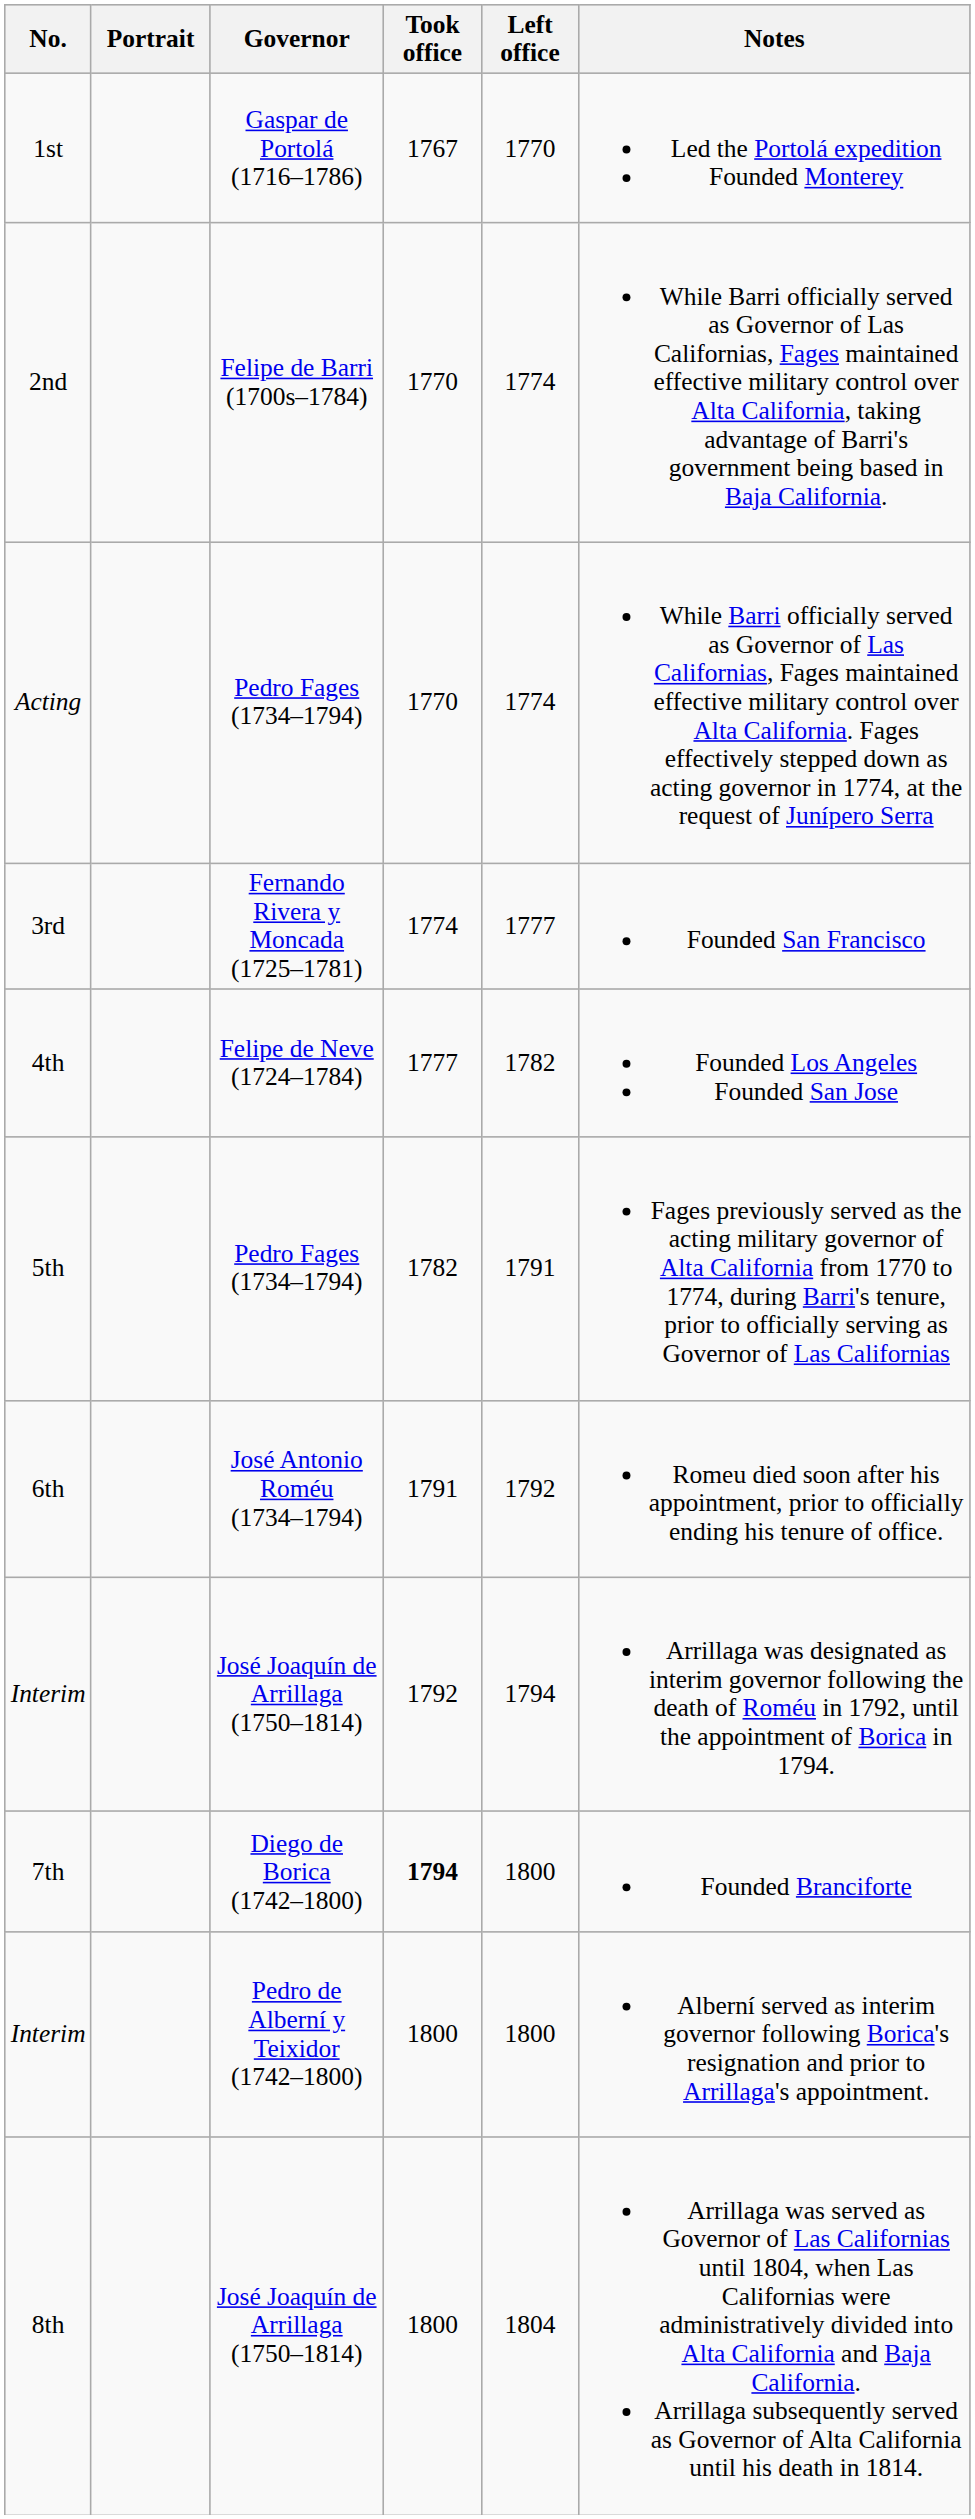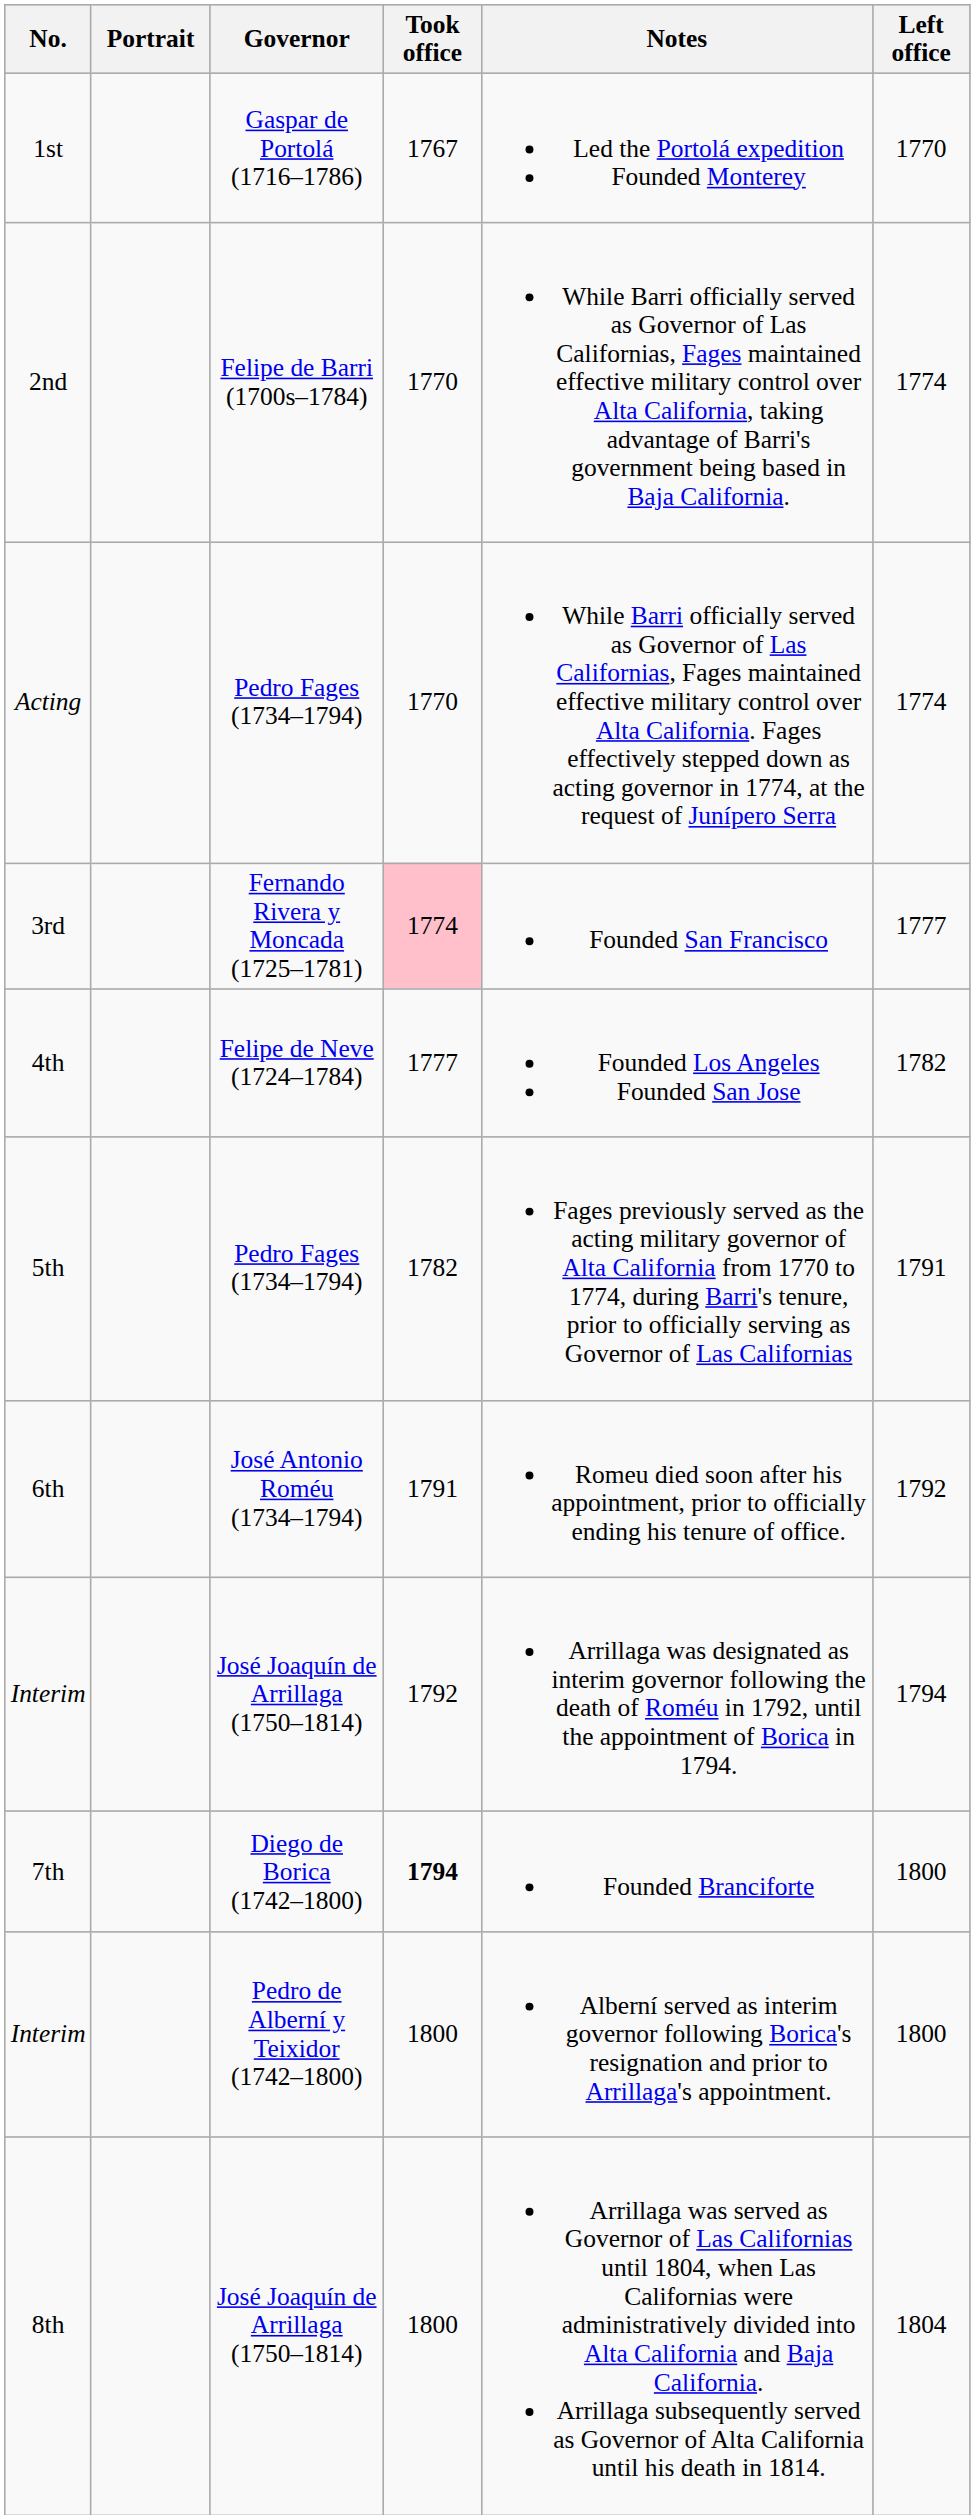 <table class="wikitable" style="text-align:center">
 <tr>
 <th scope="col" width=40>No.</th>
 <th scope="col" width=100>Portrait</th>
 <th scope="col" width=200>Governor</th>
 <th scope="col" width=100>Took office</th>
+<th scope="col" width=500>Notes</th>
 <th scope="col" width=100>Left office</th>
-<th scope="col" width=500>Notes</th>
 </tr>
 <tr>
 <td>1st</td>
 <td></td>
 <td><a href='#'>Gaspar de Portolá</a><br> (1716–1786)</td>
 <td>1767</td>
+<td><br><ul><li>Led the <a href='#'>Portolá expedition</a></li><li>Founded <a href='#'>Monterey</a></li></ul></td>
 <td>1770</td>
-<td><br><ul><li>Led the <a href='#'>Portolá expedition</a></li><li>Founded <a href='#'>Monterey</a></li></ul></td>
 </tr>
 <tr>
 <td>2nd</td>
 <td></td>
 <td><a href='#'>Felipe de Barri</a><br> (1700s–1784)</td>
 <td>1770</td>
+<td><br><ul><li>While Barri officially served as Governor of Las Californias, <a href='#'>Fages</a> maintained effective military control over <a href='#'>Alta California</a>, taking advantage of Barri's government being based in <a href='#'>Baja California</a>.</li></ul></td>
 <td>1774</td>
-<td><br><ul><li>While Barri officially served as Governor of Las Californias, <a href='#'>Fages</a> maintained effective military control over <a href='#'>Alta California</a>, taking advantage of Barri's government being based in <a href='#'>Baja California</a>.</li></ul></td>
 </tr>
 <tr>
 <td><em>Acting</em></td>
 <td></td>
 <td><a href='#'>Pedro Fages</a><br> (1734–1794)</td>
 <td>1770</td>
+<td><br><ul><li>While <a href='#'>Barri</a> officially served as Governor of <a href='#'>Las Californias</a>, Fages maintained effective military control over <a href='#'>Alta California</a>. Fages effectively stepped down as acting governor in 1774, at the request of <a href='#'>Junípero Serra</a></li></ul></td>
 <td>1774</td>
-<td><br><ul><li>While <a href='#'>Barri</a> officially served as Governor of <a href='#'>Las Californias</a>, Fages maintained effective military control over <a href='#'>Alta California</a>. Fages effectively stepped down as acting governor in 1774, at the request of <a href='#'>Junípero Serra</a></li></ul></td>
 </tr>
 <tr>
 <td>3rd</td>
 <td></td>
 <td><a href='#'>Fernando Rivera y Moncada</a><br> (1725–1781)</td>
-<td>1774</td>
+<td style="background: pink;">1774</td>
+<td><br><ul><li>Founded <a href='#'>San Francisco</a></li></ul></td>
 <td>1777</td>
-<td><br><ul><li>Founded <a href='#'>San Francisco</a></li></ul></td>
 </tr>
 <tr>
 <td>4th</td>
 <td></td>
 <td><a href='#'>Felipe de Neve</a><br> (1724–1784)</td>
 <td>1777</td>
+<td><br><ul><li>Founded <a href='#'>Los Angeles</a></li><li>Founded <a href='#'>San Jose</a></li></ul></td>
 <td>1782</td>
-<td><br><ul><li>Founded <a href='#'>Los Angeles</a></li><li>Founded <a href='#'>San Jose</a></li></ul></td>
 </tr>
 <tr>
 <td>5th</td>
 <td></td>
 <td><a href='#'>Pedro Fages</a><br> (1734–1794)</td>
 <td>1782</td>
+<td><br><ul><li>Fages previously served as the acting military governor of <a href='#'>Alta California</a> from 1770 to 1774, during <a href='#'>Barri</a>'s tenure, prior to officially serving as Governor of <a href='#'>Las Californias</a></li></ul></td>
 <td>1791</td>
-<td><br><ul><li>Fages previously served as the acting military governor of <a href='#'>Alta California</a> from 1770 to 1774, during <a href='#'>Barri</a>'s tenure, prior to officially serving as Governor of <a href='#'>Las Californias</a></li></ul></td>
 </tr>
 <tr>
 <td>6th</td>
 <td></td>
 <td><a href='#'>José Antonio Roméu</a><br> (1734–1794)</td>
 <td>1791</td>
+<td><br><ul><li>Romeu died soon after his appointment, prior to officially ending his tenure of office.</li></ul></td>
 <td>1792</td>
-<td><br><ul><li>Romeu died soon after his appointment, prior to officially ending his tenure of office.</li></ul></td>
 </tr>
 <tr>
 <td><em>Interim</em></td>
 <td></td>
 <td><a href='#'>José Joaquín de Arrillaga</a><br> (1750–1814)</td>
 <td>1792</td>
+<td><br><ul><li>Arrillaga was designated as interim governor following the death of <a href='#'>Roméu</a> in 1792, until the appointment of <a href='#'>Borica</a> in 1794.</li></ul></td>
 <td>1794</td>
-<td><br><ul><li>Arrillaga was designated as interim governor following the death of <a href='#'>Roméu</a> in 1792, until the appointment of <a href='#'>Borica</a> in 1794.</li></ul></td>
 </tr>
 <tr>
 <td>7th</td>
 <td></td>
 <td><a href='#'>Diego de Borica</a><br> (1742–1800)</td>
 <td><strong>1794</strong></td>
+<td><br><ul><li>Founded <a href='#'>Branciforte</a></li></ul></td>
 <td>1800</td>
-<td><br><ul><li>Founded <a href='#'>Branciforte</a></li></ul></td>
 </tr>
 <tr>
 <td><em>Interim</em></td>
 <td></td>
 <td><a href='#'>Pedro de Alberní y Teixidor</a><br> (1742–1800)</td>
 <td>1800</td>
+<td><br><ul><li>Alberní served as interim governor following <a href='#'>Borica</a>'s resignation and prior to <a href='#'>Arrillaga</a>'s appointment.</li></ul></td>
 <td>1800</td>
-<td><br><ul><li>Alberní served as interim governor following <a href='#'>Borica</a>'s resignation and prior to <a href='#'>Arrillaga</a>'s appointment.</li></ul></td>
 </tr>
 <tr>
 <td>8th</td>
 <td></td>
 <td><a href='#'>José Joaquín de Arrillaga</a><br> (1750–1814)</td>
 <td>1800</td>
+<td><br><ul><li>Arrillaga was served as Governor of <a href='#'>Las Californias</a> until 1804, when Las Californias were administratively divided into <a href='#'>Alta California</a> and <a href='#'>Baja California</a>.</li><li>Arrillaga subsequently served as Governor of Alta California until his death in 1814.</li></ul></td>
 <td>1804</td>
-<td><br><ul><li>Arrillaga was served as Governor of <a href='#'>Las Californias</a> until 1804, when Las Californias were administratively divided into <a href='#'>Alta California</a> and <a href='#'>Baja California</a>.</li><li>Arrillaga subsequently served as Governor of Alta California until his death in 1814.</li></ul></td>
 </tr>
 </table>
